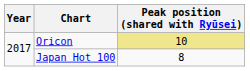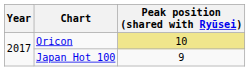 <table class="wikitable">
 <tr>
 <th>Year</th>
 <th>Chart</th>
 <th>Peak position<br>(shared with <a href='#'>Ryūsei</a>)</th>
 </tr>
 <tr>
 <td rowspan="3">2017</td>
 <td><a href='#'>Oricon</a></td>
 <td style="background: khaki; text-align:center">10</td>
 </tr>
 <tr>
 <td><a href='#'>Japan Hot 100</a></td>
-<td style="text-align:center">8</td>
+<td style="text-align:center">9</td>
 </tr>
 </table>
